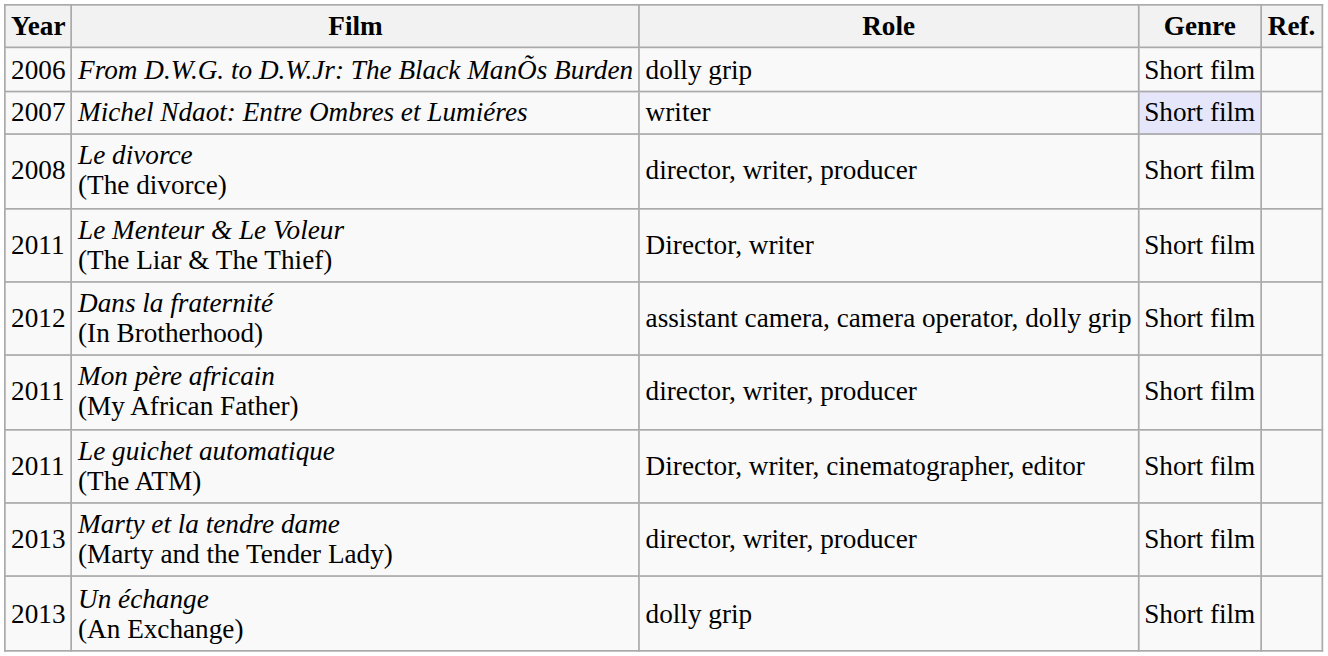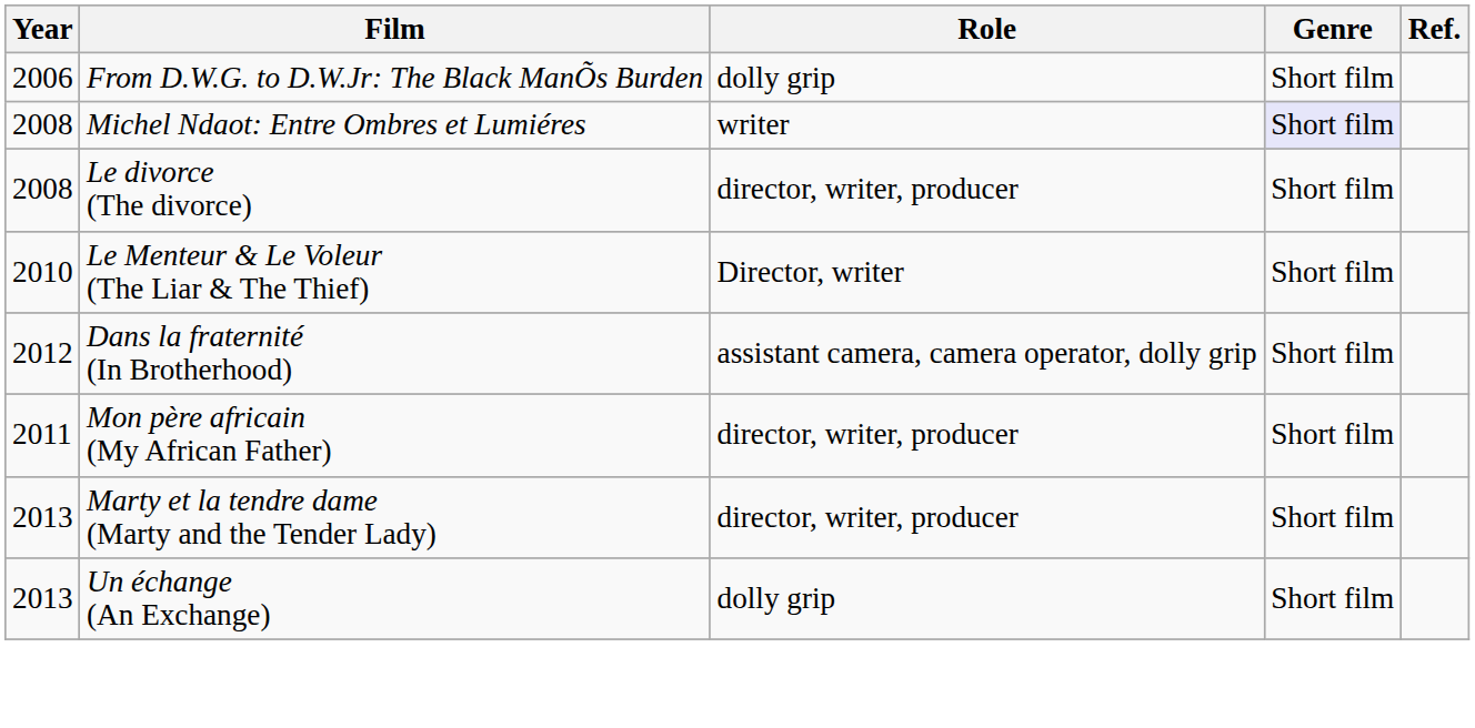 <table class="wikitable">
 <tr>
 <th>Year</th>
 <th>Film</th>
 <th>Role</th>
 <th>Genre</th>
 <th>Ref.</th>
 </tr>
 <tr>
 <td>2006</td>
 <td><em>From D.W.G. to D.W.Jr: The Black ManÕs Burden</em></td>
 <td>dolly grip</td>
 <td>Short film</td>
 <td></td>
 </tr>
 <tr>
-<td>2007</td>
+<td>2008</td>
 <td><em>Michel Ndaot: Entre Ombres et Lumiéres</em></td>
 <td>writer</td>
 <td style="background: lavender;">Short film</td>
 <td></td>
 </tr>
 <tr>
 <td>2008</td>
 <td><em>Le divorce</em> <br> (The divorce)</td>
 <td>director, writer, producer</td>
 <td>Short film</td>
 <td></td>
 </tr>
 <tr>
-<td>2011</td>
+<td>2010</td>
 <td><em>Le Menteur & Le Voleur</em> <br> (The Liar & The Thief)</td>
 <td>Director, writer</td>
 <td>Short film</td>
 <td></td>
 </tr>
 <tr>
 <td>2012</td>
 <td><em>Dans la fraternité</em> <br> (In Brotherhood)</td>
 <td>assistant camera, camera operator, dolly grip</td>
 <td>Short film</td>
 <td></td>
 </tr>
 <tr>
 <td>2011</td>
 <td><em>Mon père africain</em> <br> (My African Father)</td>
 <td>director, writer, producer</td>
 <td>Short film</td>
 <td></td>
 </tr>
 <tr>
-<td>2011</td>
-<td><em>Le guichet automatique</em> <br> (The ATM)</td>
-<td>Director, writer, cinematographer, editor</td>
-<td>Short film</td>
-<td></td>
-</tr>
-<tr>
 <td>2013</td>
 <td><em>Marty et la tendre dame</em> <br> (Marty and the Tender Lady)</td>
 <td>director, writer, producer</td>
 <td>Short film</td>
 <td></td>
 </tr>
 <tr>
 <td>2013</td>
 <td><em>Un échange</em> <br> (An Exchange)</td>
 <td>dolly grip</td>
 <td>Short film</td>
 <td></td>
 </tr>
 </table>
